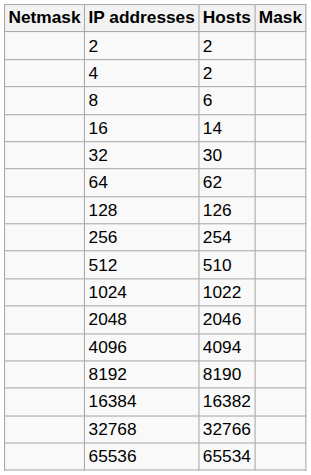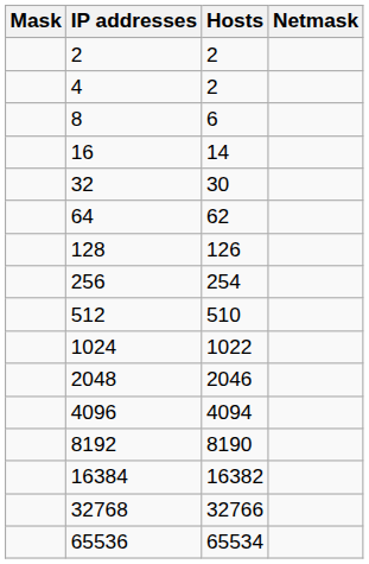 <table class="wikitable sortable">
 <tr>
-<th>Netmask</th>
+<th>Mask</th>
 <th>IP addresses</th>
 <th>Hosts</th>
-<th>Mask</th>
+<th>Netmask</th>
 </tr>
 <tr>
 <td></td>
 <td>2</td>
 <td>2</td>
 <td></td>
 </tr>
 <tr>
 <td></td>
 <td>4</td>
 <td>2</td>
 <td></td>
 </tr>
 <tr>
 <td></td>
 <td>8</td>
 <td>6</td>
 <td></td>
 </tr>
 <tr>
 <td></td>
 <td>16</td>
 <td>14</td>
 <td></td>
 </tr>
 <tr>
 <td></td>
 <td>32</td>
 <td>30</td>
 <td></td>
 </tr>
 <tr>
 <td></td>
 <td>64</td>
 <td>62</td>
 <td></td>
 </tr>
 <tr>
 <td></td>
 <td>128</td>
 <td>126</td>
 <td></td>
 </tr>
 <tr>
 <td></td>
 <td>256</td>
 <td>254</td>
 <td></td>
 </tr>
 <tr>
 <td></td>
 <td>512</td>
 <td>510</td>
 <td></td>
 </tr>
 <tr>
 <td></td>
 <td>1024</td>
 <td>1022</td>
 <td></td>
 </tr>
 <tr>
 <td></td>
 <td>2048</td>
 <td>2046</td>
 <td></td>
 </tr>
 <tr>
 <td></td>
 <td>4096</td>
 <td>4094</td>
 <td></td>
 </tr>
 <tr>
 <td></td>
 <td>8192</td>
 <td>8190</td>
 <td></td>
 </tr>
 <tr>
 <td></td>
 <td>16384</td>
 <td>16382</td>
 <td></td>
 </tr>
 <tr>
 <td></td>
 <td>32768</td>
 <td>32766</td>
 <td></td>
 </tr>
 <tr>
 <td></td>
 <td>65536</td>
 <td>65534</td>
 <td></td>
 </tr>
 </table>
